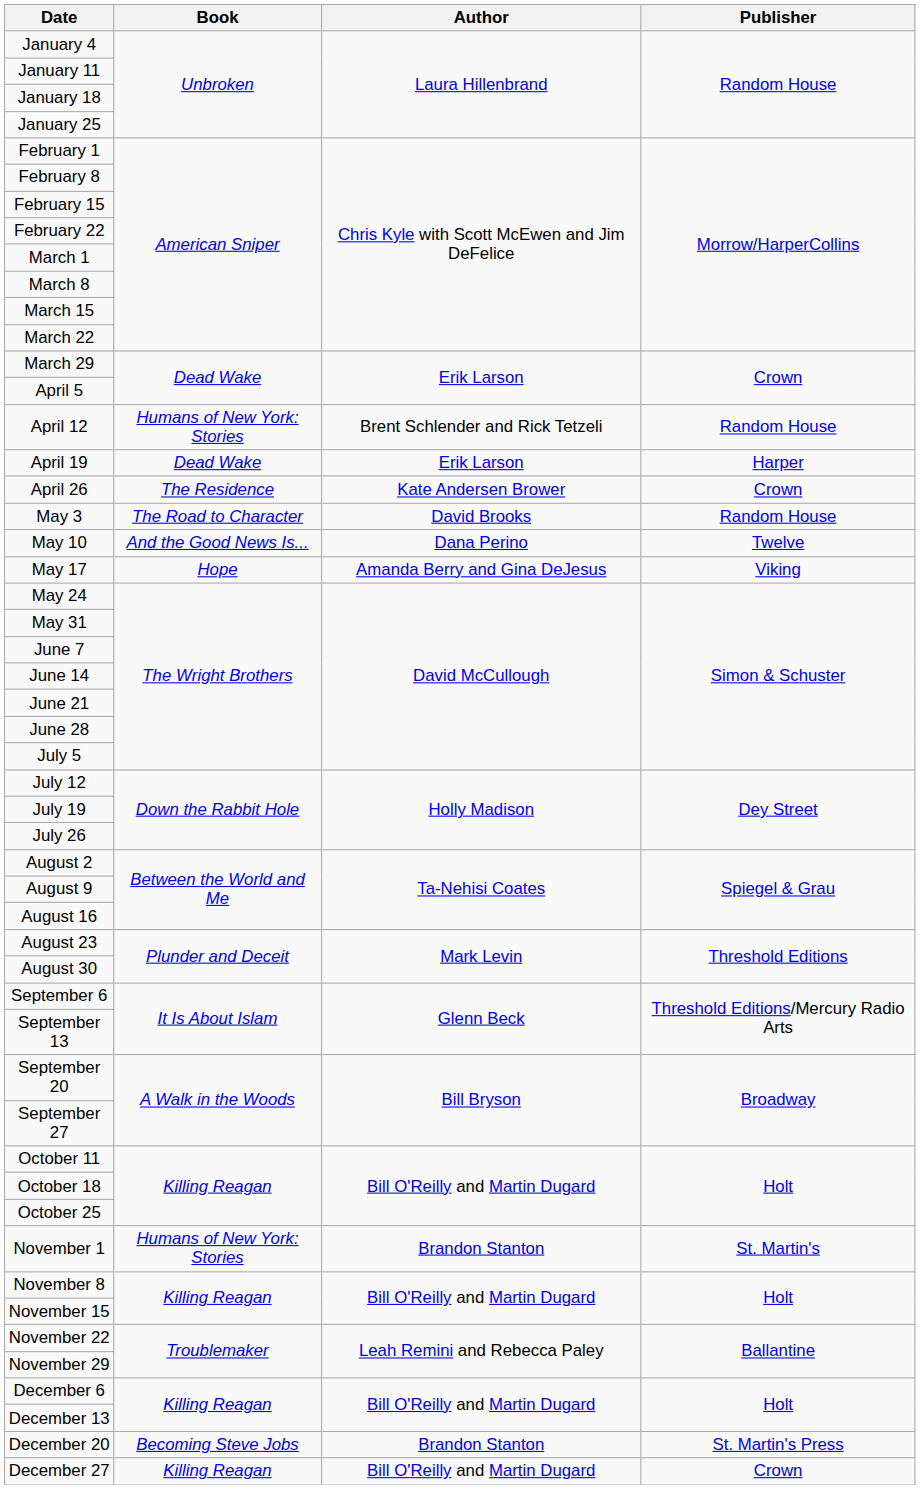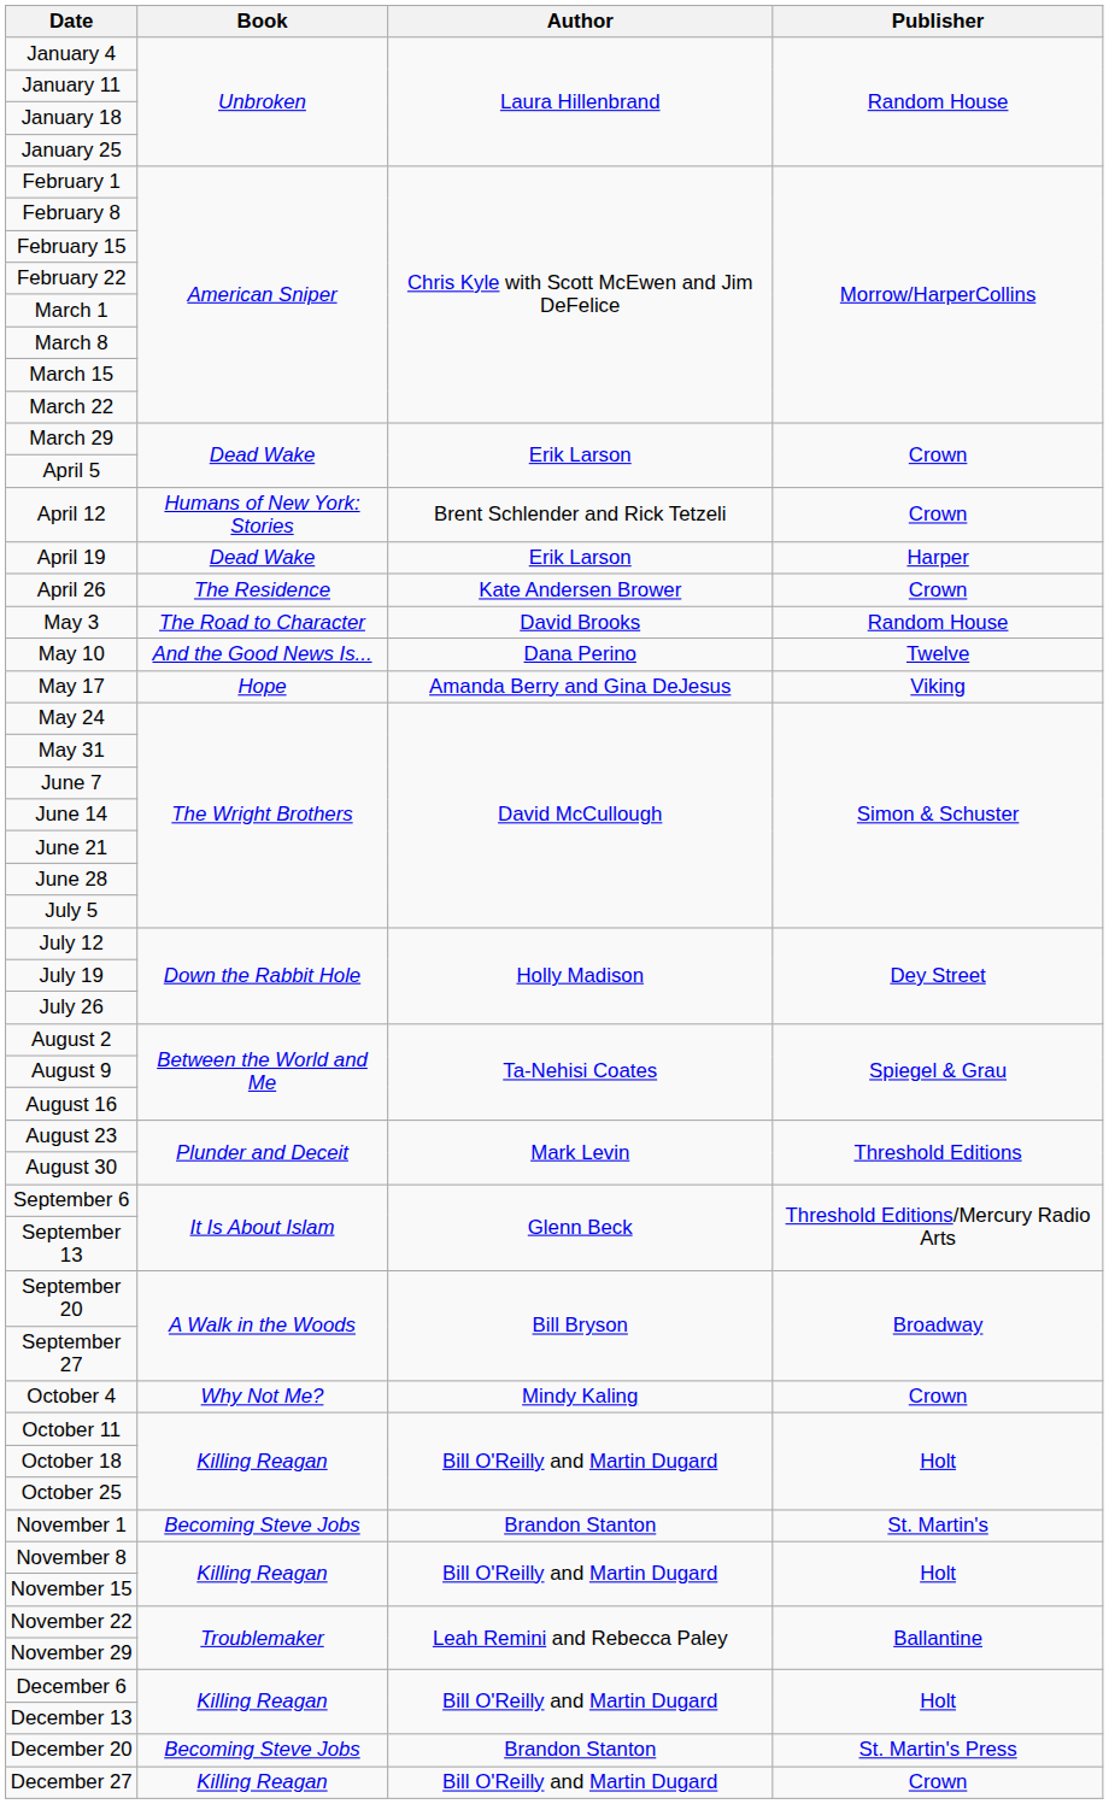 <table class="wikitable" style="text-align: center">
 <tr>
 <th>Date</th>
 <th>Book</th>
 <th>Author</th>
 <th>Publisher</th>
 </tr>
 <tr>
 <td>January 4</td>
 <td rowspan=4><em><a href='#'>Unbroken</a></em></td>
 <td rowspan=4><a href='#'>Laura Hillenbrand</a></td>
 <td rowspan=4><a href='#'>Random House</a></td>
 </tr>
 <tr>
 <td>January 11</td>
 </tr>
 <tr>
 <td>January 18</td>
 </tr>
 <tr>
 <td>January 25</td>
 </tr>
 <tr>
 <td>February 1</td>
 <td rowspan=8><em><a href='#'>American Sniper</a></em></td>
 <td rowspan="8"><a href='#'>Chris Kyle</a> with Scott McEwen and Jim DeFelice</td>
 <td rowspan=8><a href='#'>Morrow/HarperCollins</a></td>
 </tr>
 <tr>
 <td>February 8</td>
 </tr>
 <tr>
 <td>February 15</td>
 </tr>
 <tr>
 <td>February 22</td>
 </tr>
 <tr>
 <td>March 1</td>
 </tr>
 <tr>
 <td>March 8</td>
 </tr>
 <tr>
 <td>March 15</td>
 </tr>
 <tr>
 <td>March 22</td>
 </tr>
 <tr>
 <td>March 29</td>
 <td rowspan=2><em><a href='#'>Dead Wake</a></em></td>
 <td rowspan=2><a href='#'>Erik Larson</a></td>
 <td rowspan=2><a href='#'>Crown</a></td>
 </tr>
 <tr>
 <td>April 5</td>
 </tr>
 <tr>
 <td>April 12</td>
 <td><em><a href='#'>Humans of New York: Stories</a></em></td>
 <td>Brent Schlender and Rick Tetzeli</td>
-<td><a href='#'>Random House</a></td>
+<td><a href='#'>Crown</a></td>
 </tr>
 <tr>
 <td>April 19</td>
 <td><em><a href='#'>Dead Wake</a></em></td>
 <td><a href='#'>Erik Larson</a></td>
 <td><a href='#'>Harper</a></td>
 </tr>
 <tr>
 <td>April 26</td>
 <td><em><a href='#'>The Residence</a></em></td>
 <td><a href='#'>Kate Andersen Brower</a></td>
 <td><a href='#'>Crown</a></td>
 </tr>
 <tr>
 <td>May 3</td>
 <td><em><a href='#'>The Road to Character</a></em></td>
 <td><a href='#'>David Brooks</a></td>
 <td><a href='#'>Random House</a></td>
 </tr>
 <tr>
 <td>May 10</td>
 <td><em><a href='#'>And the Good News Is...</a></em></td>
 <td><a href='#'>Dana Perino</a></td>
 <td><a href='#'>Twelve</a></td>
 </tr>
 <tr>
 <td>May 17</td>
 <td><em><a href='#'>Hope</a></em></td>
 <td><a href='#'>Amanda Berry and Gina DeJesus</a></td>
 <td><a href='#'>Viking</a></td>
 </tr>
 <tr>
 <td>May 24</td>
 <td rowspan="7"><a href='#'><em>The Wright Brothers</em></a></td>
 <td rowspan="7"><a href='#'>David McCullough</a></td>
 <td rowspan="7"><a href='#'>Simon & Schuster</a></td>
 </tr>
 <tr>
 <td>May 31</td>
 </tr>
 <tr>
 <td>June 7</td>
 </tr>
 <tr>
 <td>June 14</td>
 </tr>
 <tr>
 <td>June 21</td>
 </tr>
 <tr>
 <td>June 28</td>
 </tr>
 <tr>
 <td>July 5</td>
 </tr>
 <tr>
 <td>July 12</td>
 <td rowspan="3"><a href='#'><em>Down the Rabbit Hole</em></a></td>
 <td rowspan="3"><a href='#'>Holly Madison</a></td>
 <td rowspan="3"><a href='#'>Dey Street</a></td>
 </tr>
 <tr>
 <td>July 19</td>
 </tr>
 <tr>
 <td>July 26</td>
 </tr>
 <tr>
 <td>August 2</td>
 <td rowspan="3"><em><a href='#'>Between the World and Me</a></em></td>
 <td rowspan="3"><a href='#'>Ta-Nehisi Coates</a></td>
 <td rowspan="3"><a href='#'>Spiegel & Grau</a></td>
 </tr>
 <tr>
 <td>August 9</td>
 </tr>
 <tr>
 <td>August 16</td>
 </tr>
 <tr>
 <td>August 23</td>
 <td rowspan="2"><em><a href='#'>Plunder and Deceit</a></em></td>
 <td rowspan="2"><a href='#'>Mark Levin</a></td>
 <td rowspan="2"><a href='#'>Threshold Editions</a></td>
 </tr>
 <tr>
 <td>August 30</td>
 </tr>
 <tr>
 <td>September 6</td>
 <td rowspan="2"><em><a href='#'>It Is About Islam</a></em></td>
 <td rowspan="2"><a href='#'>Glenn Beck</a></td>
 <td rowspan="2"><a href='#'>Threshold Editions</a>/Mercury Radio Arts</td>
 </tr>
 <tr>
 <td>September 13</td>
 </tr>
 <tr>
 <td>September 20</td>
 <td rowspan="2"><em><a href='#'>A Walk in the Woods</a></em></td>
 <td rowspan="2"><a href='#'>Bill Bryson</a></td>
 <td rowspan="2"><a href='#'>Broadway</a></td>
 </tr>
 <tr>
 <td>September 27</td>
 </tr>
 <tr>
+<td>October 4</td>
+<td><em><a href='#'>Why Not Me?</a></em></td>
+<td><a href='#'>Mindy Kaling</a></td>
+<td><a href='#'>Crown</a></td>
+</tr>
+<tr>
 <td>October 11</td>
 <td rowspan="3"><em><a href='#'>Killing Reagan</a></em></td>
 <td rowspan="3"><a href='#'>Bill O'Reilly</a> and <a href='#'>Martin Dugard</a></td>
 <td rowspan="3"><a href='#'>Holt</a></td>
 </tr>
 <tr>
 <td>October 18</td>
 </tr>
 <tr>
 <td>October 25</td>
 </tr>
 <tr>
 <td>November 1</td>
-<td><em><a href='#'>Humans of New York: Stories</a></em></td>
+<td><em><a href='#'>Becoming Steve Jobs</a></em></td>
 <td><a href='#'>Brandon Stanton</a></td>
 <td><a href='#'>St. Martin's</a></td>
 </tr>
 <tr>
 <td>November 8</td>
 <td rowspan="2"><em><a href='#'>Killing Reagan</a></em></td>
 <td rowspan="2"><a href='#'>Bill O'Reilly</a> and <a href='#'>Martin Dugard</a></td>
 <td rowspan="2"><a href='#'>Holt</a></td>
 </tr>
 <tr>
 <td>November 15</td>
 </tr>
 <tr>
 <td>November 22</td>
 <td rowspan="2"><em><a href='#'>Troublemaker</a></em></td>
 <td rowspan="2"><a href='#'>Leah Remini</a> and Rebecca Paley</td>
 <td rowspan="2"><a href='#'>Ballantine</a></td>
 </tr>
 <tr>
 <td>November 29</td>
 </tr>
 <tr>
 <td>December 6</td>
 <td rowspan="2"><em><a href='#'>Killing Reagan</a></em></td>
 <td rowspan="2"><a href='#'>Bill O'Reilly</a> and <a href='#'>Martin Dugard</a></td>
 <td rowspan="2"><a href='#'>Holt</a></td>
 </tr>
 <tr>
 <td>December 13</td>
 </tr>
 <tr>
 <td>December 20</td>
 <td><em><a href='#'>Becoming Steve Jobs</a></em></td>
 <td><a href='#'>Brandon Stanton</a></td>
 <td><a href='#'>St. Martin's Press</a></td>
 </tr>
 <tr>
 <td>December 27</td>
 <td><em><a href='#'>Killing Reagan</a></em></td>
 <td><a href='#'>Bill O'Reilly</a> and <a href='#'>Martin Dugard</a></td>
 <td><a href='#'>Crown</a></td>
 </tr>
 </table>
